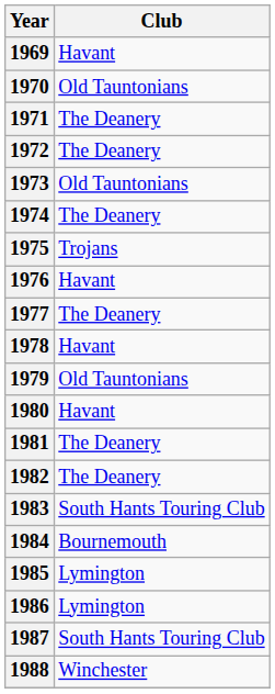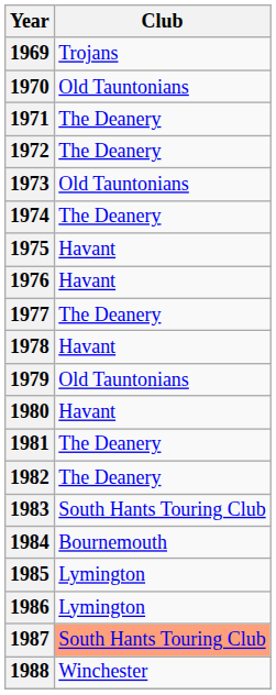 <table class="wikitable" style="font-size:85%">
 <tr>
 <th>Year</th>
 <th>Club</th>
 </tr>
 <tr>
 <th scope="row">1969</th>
-<td><a href='#'>Havant</a></td>
+<td><a href='#'>Trojans</a></td>
 </tr>
 <tr>
 <th scope="row">1970</th>
 <td><a href='#'>Old Tauntonians</a></td>
 </tr>
 <tr>
 <th scope="row">1971</th>
 <td><a href='#'>The Deanery</a></td>
 </tr>
 <tr>
 <th scope="row">1972</th>
 <td><a href='#'>The Deanery</a></td>
 </tr>
 <tr>
 <th scope="row">1973</th>
 <td><a href='#'>Old Tauntonians</a></td>
 </tr>
 <tr>
 <th scope="row">1974</th>
 <td><a href='#'>The Deanery</a></td>
 </tr>
 <tr>
 <th scope="row">1975</th>
-<td><a href='#'>Trojans</a></td>
+<td><a href='#'>Havant</a></td>
 </tr>
 <tr>
 <th scope="row">1976</th>
 <td><a href='#'>Havant</a></td>
 </tr>
 <tr>
 <th scope="row">1977</th>
 <td><a href='#'>The Deanery</a></td>
 </tr>
 <tr>
 <th scope="row">1978</th>
 <td><a href='#'>Havant</a></td>
 </tr>
 <tr>
 <th scope="row">1979</th>
 <td><a href='#'>Old Tauntonians</a></td>
 </tr>
 <tr>
 <th scope="row">1980</th>
 <td><a href='#'>Havant</a></td>
 </tr>
 <tr>
 <th scope="row">1981</th>
 <td><a href='#'>The Deanery</a></td>
 </tr>
 <tr>
 <th scope="row">1982</th>
 <td><a href='#'>The Deanery</a></td>
 </tr>
 <tr>
 <th scope="row">1983</th>
 <td><a href='#'>South Hants Touring Club</a></td>
 </tr>
 <tr>
 <th scope="row">1984</th>
 <td><a href='#'>Bournemouth</a></td>
 </tr>
 <tr>
 <th scope="row">1985</th>
 <td><a href='#'>Lymington</a></td>
 </tr>
 <tr>
 <th scope="row">1986</th>
 <td><a href='#'>Lymington</a></td>
 </tr>
 <tr>
 <th scope="row">1987</th>
-<td><a href='#'>South Hants Touring Club</a></td>
+<td style="background: lightsalmon;"><a href='#'>South Hants Touring Club</a></td>
 </tr>
 <tr>
 <th scope="row">1988</th>
 <td><a href='#'>Winchester</a></td>
 </tr>
 <tr>
 </tr>
 </table>
